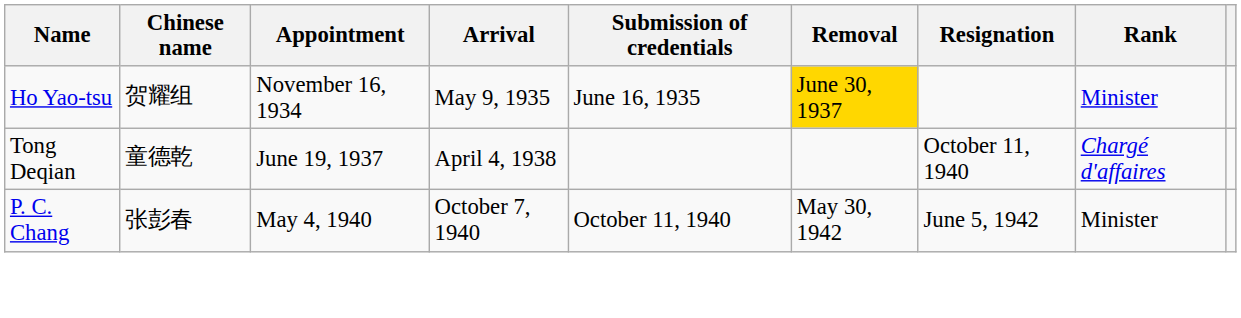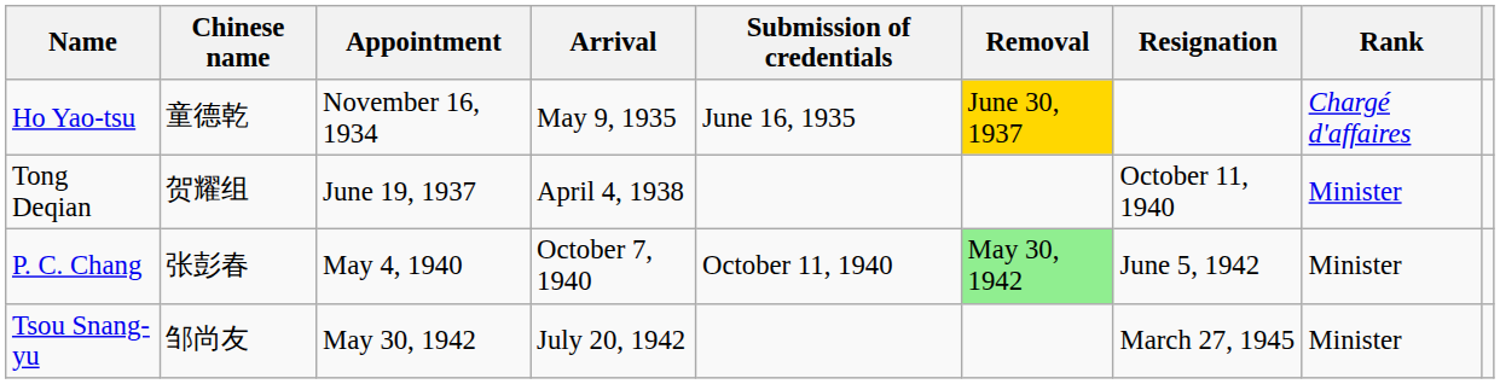 <table class="wikitable">
 <tr>
 <th>Name</th>
 <th>Chinese name</th>
 <th>Appointment</th>
 <th>Arrival</th>
 <th>Submission of credentials</th>
 <th>Removal</th>
 <th>Resignation</th>
 <th>Rank</th>
 <th></th>
 </tr>
 <tr>
 <td><a href='#'>Ho Yao-tsu</a></td>
-<td>贺耀组</td>
+<td>童德乾</td>
 <td>November 16, 1934</td>
 <td>May 9, 1935</td>
 <td>June 16, 1935</td>
 <td style="background: gold;">June 30, 1937</td>
 <td></td>
-<td><a href='#'>Minister</a></td>
+<td><em><a href='#'>Chargé d'affaires</a></em></td>
 <td></td>
 </tr>
 <tr>
 <td>Tong Deqian</td>
-<td>童德乾</td>
+<td>贺耀组</td>
 <td>June 19, 1937</td>
 <td>April 4, 1938</td>
 <td></td>
 <td></td>
 <td>October 11, 1940</td>
-<td><em><a href='#'>Chargé d'affaires</a></em></td>
+<td><a href='#'>Minister</a></td>
 <td></td>
 </tr>
 <tr>
 <td><a href='#'>P. C. Chang</a></td>
 <td>张彭春</td>
 <td>May 4, 1940</td>
 <td>October 7, 1940</td>
 <td>October 11, 1940</td>
-<td>May 30, 1942</td>
+<td style="background: lightgreen;">May 30, 1942</td>
 <td>June 5, 1942</td>
 <td>Minister</td>
 <td></td>
 </tr>
+<tr>
+<td><a href='#'>Tsou Snang-yu</a></td>
+<td>邹尚友</td>
+<td>May 30, 1942</td>
+<td>July 20, 1942</td>
+<td></td>
+<td></td>
+<td>March 27, 1945</td>
+<td>Minister</td>
+<td></td>
+</tr>
 </table>
